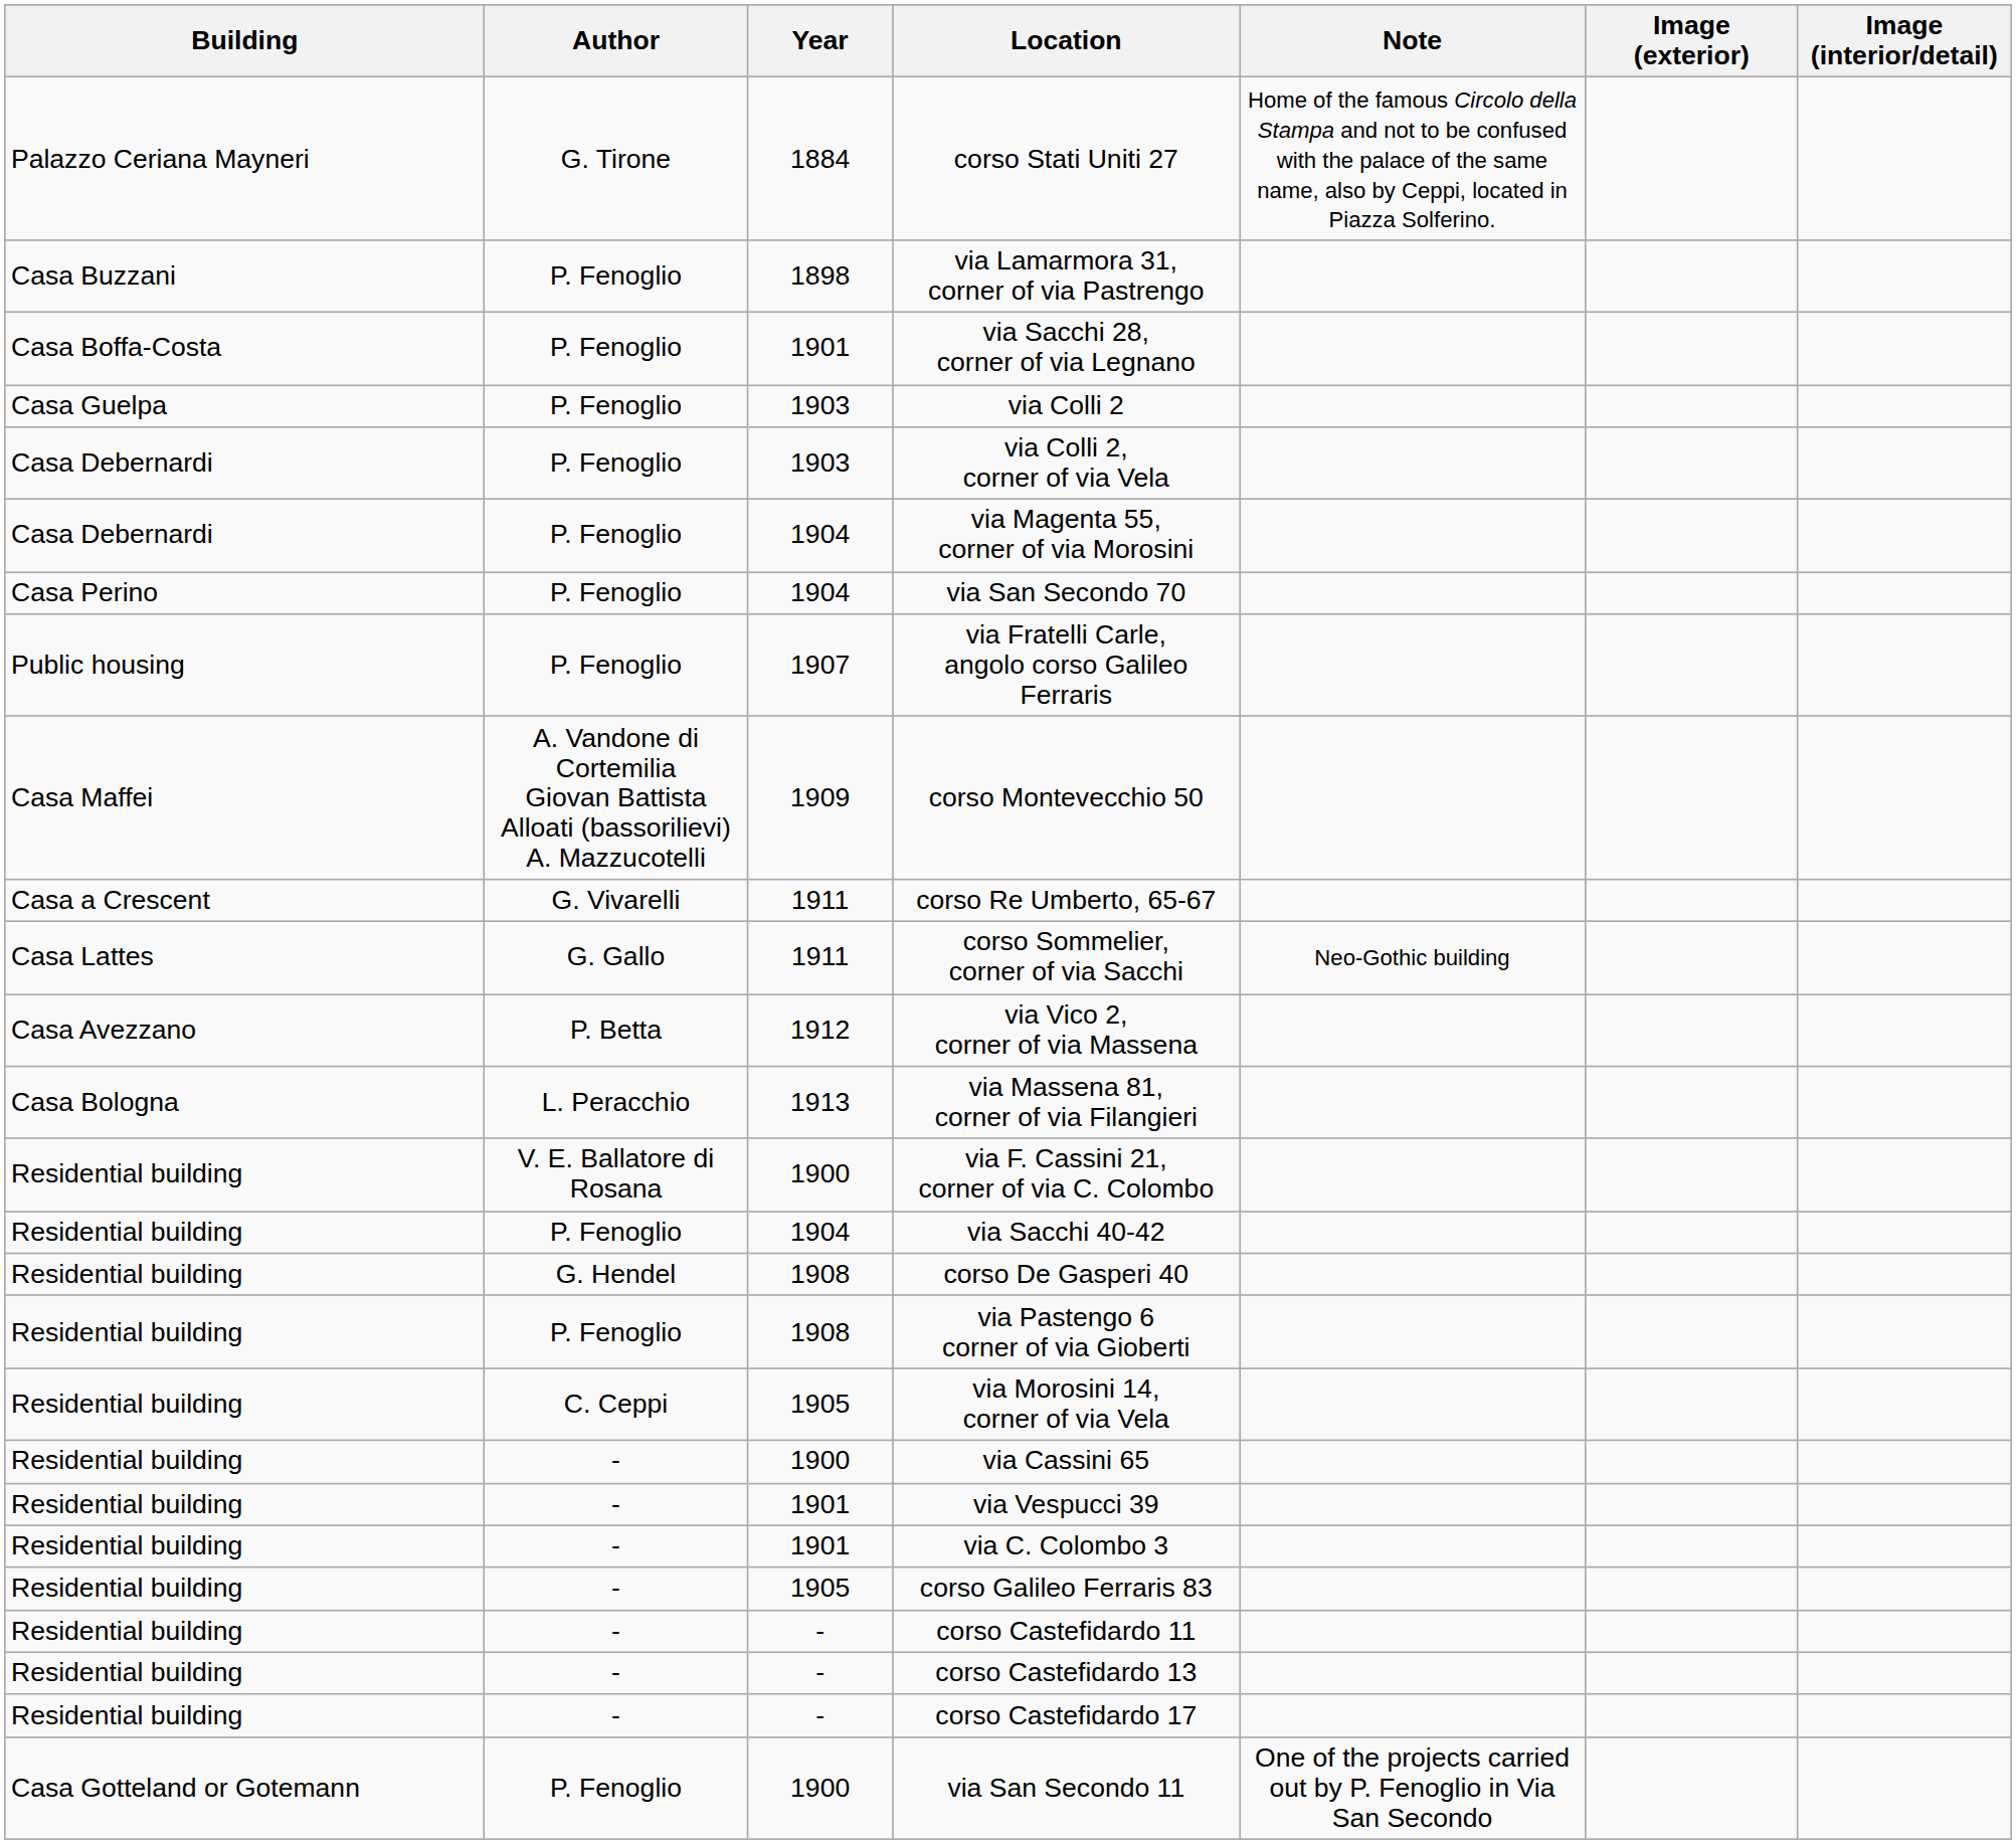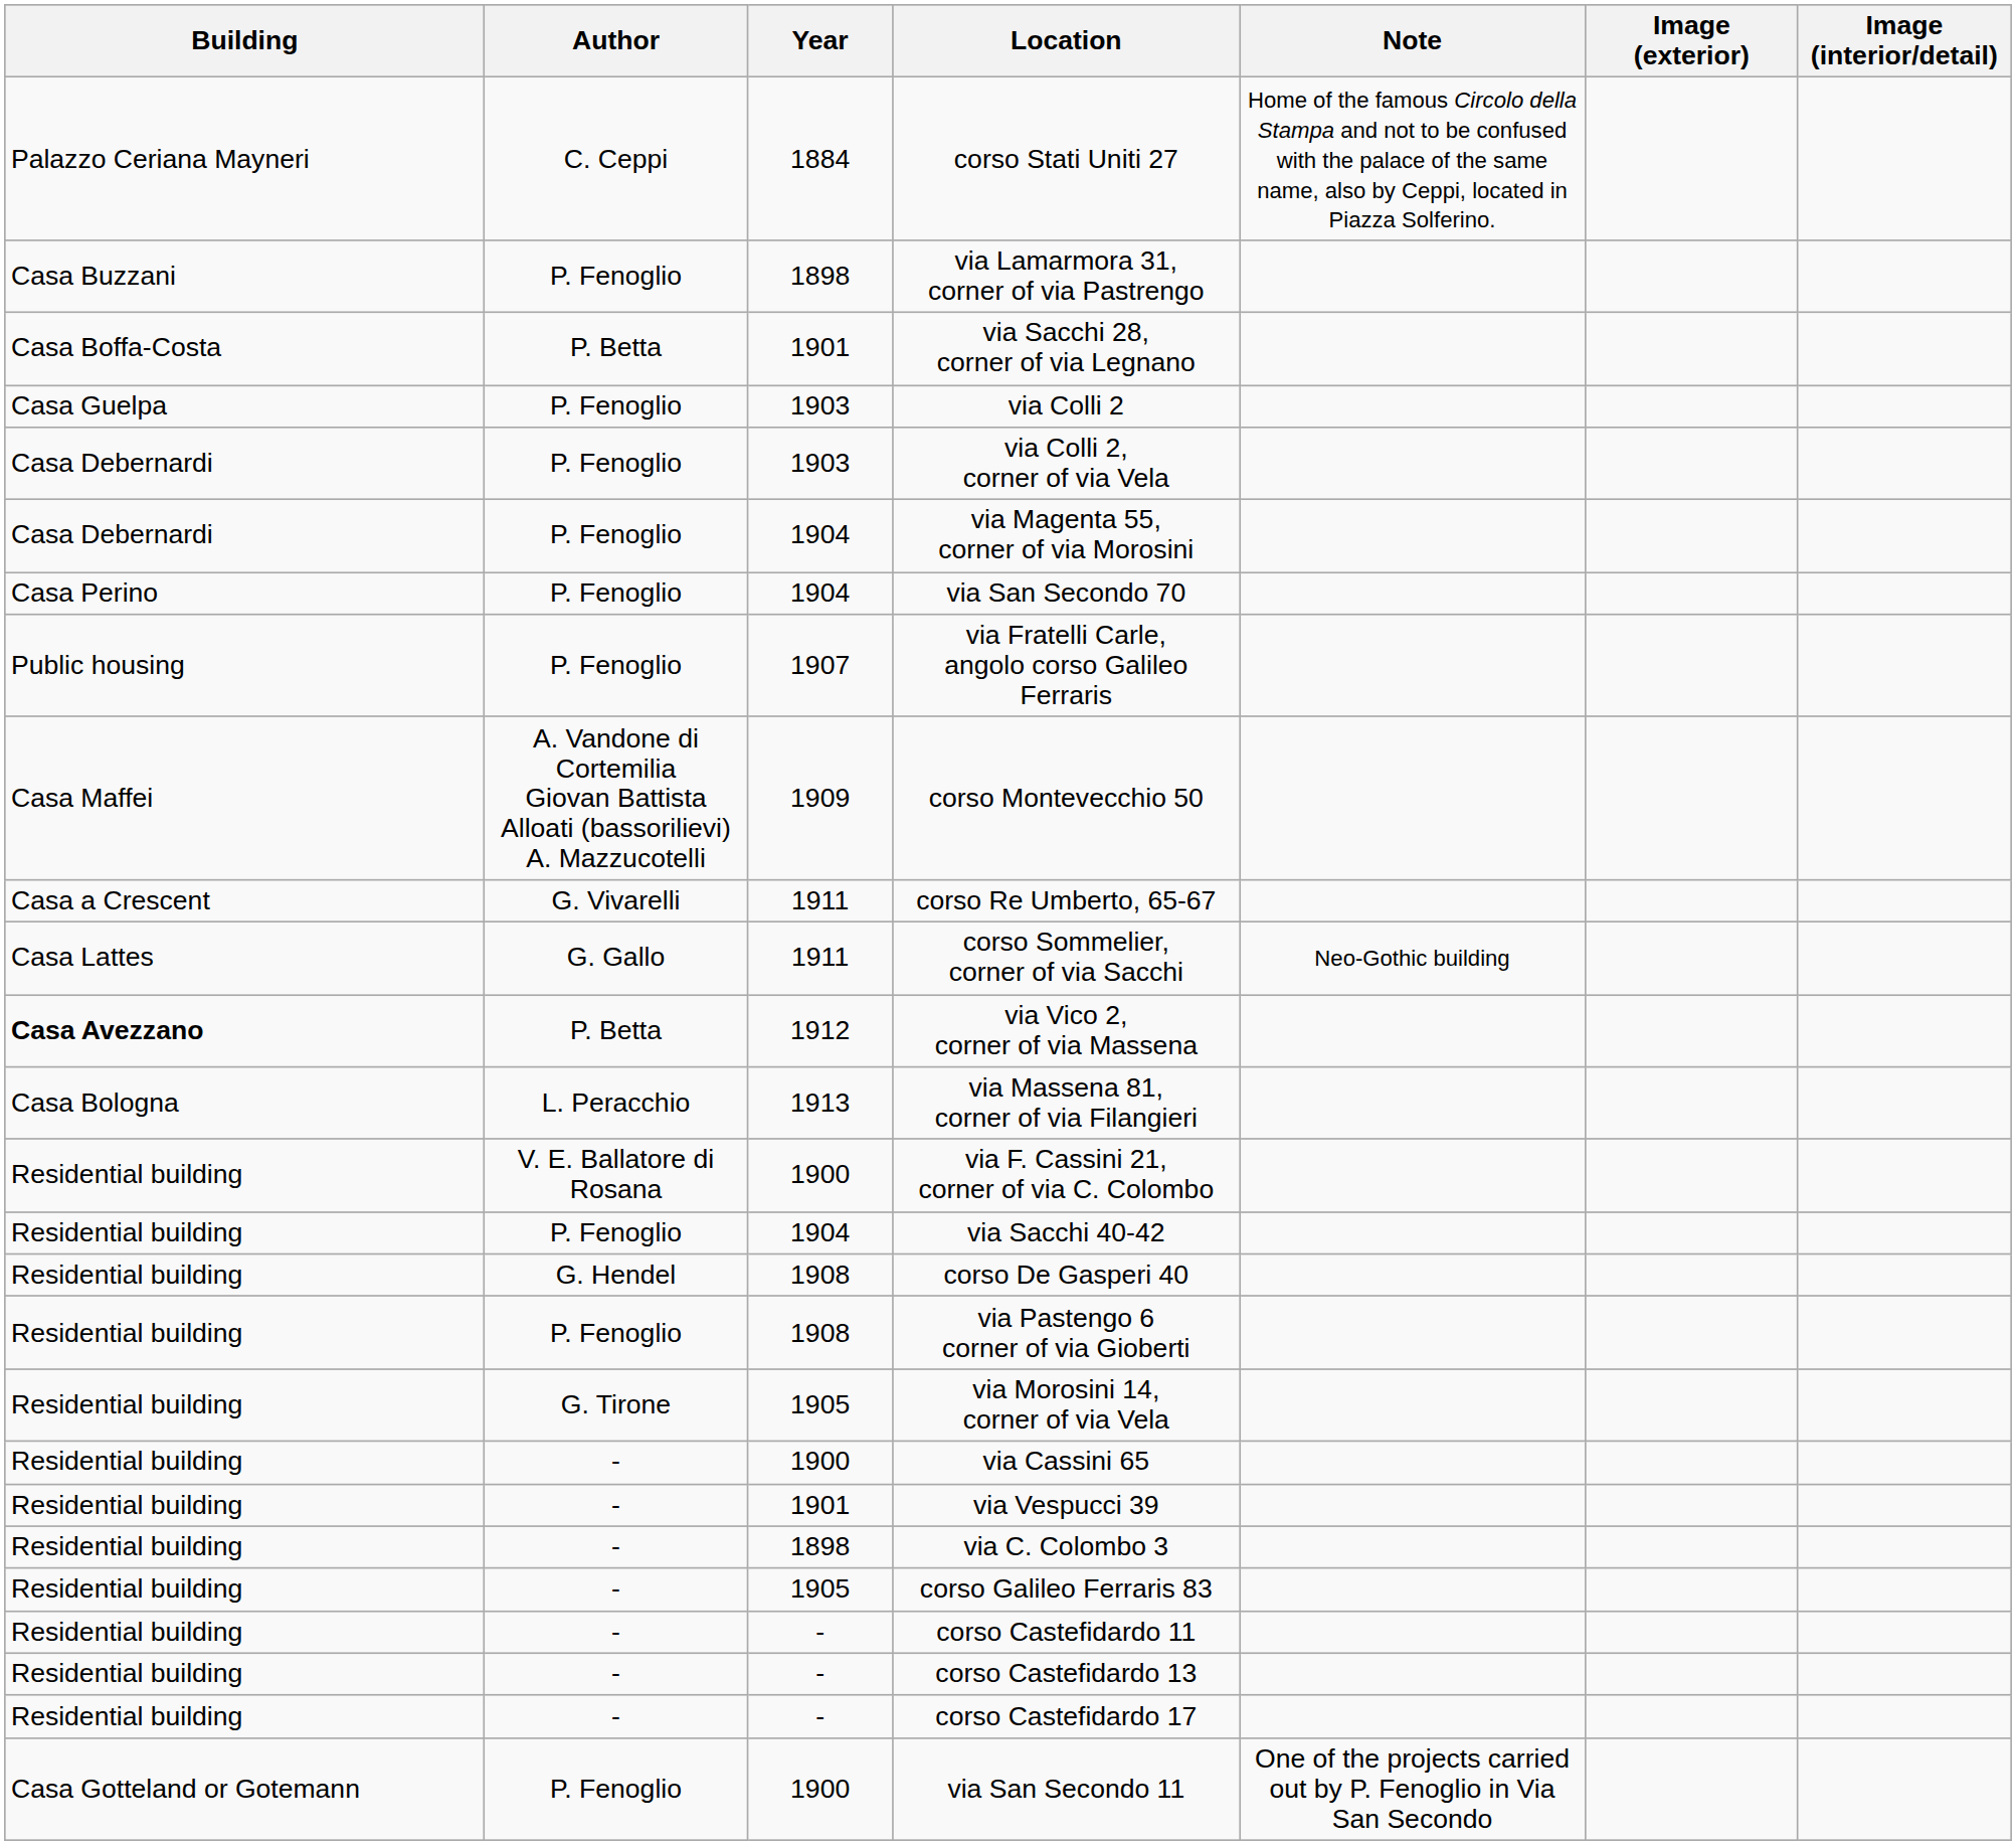 <table class="wikitable sortable" style="text-align:center">
 <tr>
 <th style="width:280px">Building</th>
 <th style="width:150px">Author</th>
 <th style="width:80px">Year</th>
 <th style="width:200px">Location</th>
 <th style="width:200px">Note</th>
 <th style="width:120px">Image (exterior)</th>
 <th style="width:120px">Image (interior/detail)</th>
 </tr>
 <tr>
 <td align=left>Palazzo Ceriana Mayneri</td>
-<td>G. Tirone</td>
+<td>C. Ceppi</td>
 <td>1884</td>
 <td>corso Stati Uniti 27</td>
 <td><small>Home of the famous <em>Circolo della Stampa</em> and not to be confused with the palace of the same name, also by Ceppi, located in Piazza Solferino.</small></td>
 <td></td>
 <td></td>
 </tr>
 <tr>
 <td align=left>Casa Buzzani</td>
 <td>P. Fenoglio</td>
 <td>1898</td>
 <td>via Lamarmora 31,<br>corner of via Pastrengo</td>
 <td></td>
 <td></td>
 <td></td>
 </tr>
 <tr>
 <td align=left>Casa Boffa-Costa</td>
-<td>P. Fenoglio</td>
+<td>P. Betta</td>
 <td>1901</td>
 <td>via Sacchi 28,<br>corner of via Legnano</td>
 <td></td>
 <td></td>
 <td></td>
 </tr>
 <tr>
 <td align=left>Casa Guelpa</td>
 <td>P. Fenoglio</td>
 <td>1903</td>
 <td>via Colli 2</td>
 <td></td>
 <td></td>
 <td></td>
 </tr>
 <tr>
 <td align=left>Casa Debernardi</td>
 <td>P. Fenoglio</td>
 <td>1903</td>
 <td>via Colli 2,<br>corner of via Vela</td>
 <td></td>
 <td></td>
 <td></td>
 </tr>
 <tr>
 <td align=left>Casa Debernardi</td>
 <td>P. Fenoglio</td>
 <td>1904</td>
 <td>via Magenta 55,<br>corner of via Morosini</td>
 <td></td>
 <td></td>
 <td></td>
 </tr>
 <tr>
 <td align=left>Casa Perino</td>
 <td>P. Fenoglio</td>
 <td>1904</td>
 <td>via San Secondo 70</td>
 <td></td>
 <td></td>
 <td></td>
 </tr>
 <tr>
 <td align=left>Public housing</td>
 <td>P. Fenoglio</td>
 <td>1907</td>
 <td>via Fratelli Carle,<br>angolo corso Galileo Ferraris</td>
 <td></td>
 <td></td>
 <td></td>
 </tr>
 <tr>
 <td align=left>Casa Maffei</td>
 <td>A. Vandone di Cortemilia <br>Giovan Battista Alloati (bassorilievi)<br>A. Mazzucotelli</td>
 <td>1909</td>
 <td>corso Montevecchio 50</td>
 <td></td>
 <td></td>
 <td></td>
 </tr>
 <tr>
 <td align=left>Casa a Crescent</td>
 <td>G. Vivarelli</td>
 <td>1911</td>
 <td>corso Re Umberto, 65-67</td>
 <td></td>
 <td></td>
 <td></td>
 </tr>
 <tr>
 <td align=left>Casa Lattes</td>
 <td>G. Gallo</td>
 <td>1911</td>
 <td>corso Sommelier,<br>corner of via Sacchi</td>
 <td><small>Neo-Gothic building</small></td>
 <td></td>
 <td></td>
 </tr>
 <tr>
-<td align=left>Casa Avezzano</td>
+<td align=left><strong>Casa Avezzano</strong></td>
 <td>P. Betta</td>
 <td>1912</td>
 <td>via Vico 2,<br>corner of via Massena</td>
 <td></td>
 <td></td>
 <td></td>
 </tr>
 <tr>
 <td align=left>Casa Bologna</td>
 <td>L. Peracchio</td>
 <td>1913</td>
 <td>via Massena 81,<br>corner of via Filangieri</td>
 <td></td>
 <td></td>
 <td></td>
 </tr>
 <tr>
 <td align=left>Residential building</td>
 <td>V. E. Ballatore di Rosana</td>
 <td>1900</td>
 <td>via F. Cassini 21,<br>corner of via C. Colombo</td>
 <td></td>
 <td></td>
 <td></td>
 </tr>
 <tr>
 <td align=left>Residential building</td>
 <td>P. Fenoglio</td>
 <td>1904</td>
 <td>via Sacchi 40-42</td>
 <td></td>
 <td></td>
 <td></td>
 </tr>
 <tr>
 <td align=left>Residential building</td>
 <td>G. Hendel</td>
 <td>1908</td>
 <td>corso De Gasperi 40</td>
 <td></td>
 <td></td>
 <td></td>
 </tr>
 <tr>
 <td align=left>Residential building</td>
 <td>P. Fenoglio</td>
 <td>1908</td>
 <td>via Pastengo 6<br>corner of via Gioberti</td>
 <td></td>
 <td></td>
 <td></td>
 </tr>
 <tr>
 <td align=left>Residential building</td>
-<td>C. Ceppi</td>
+<td>G. Tirone</td>
 <td>1905</td>
 <td>via Morosini 14,<br>corner of via Vela</td>
 <td></td>
 <td></td>
 <td></td>
 </tr>
 <tr>
 <td align=left>Residential building</td>
 <td>-</td>
 <td>1900</td>
 <td>via Cassini 65</td>
 <td></td>
 <td></td>
 <td></td>
 </tr>
 <tr>
 <td align=left>Residential building</td>
 <td>-</td>
 <td>1901</td>
 <td>via Vespucci 39</td>
 <td></td>
 <td></td>
 <td></td>
 </tr>
 <tr>
 <td align=left>Residential building</td>
 <td>-</td>
-<td>1901</td>
+<td>1898</td>
 <td>via C. Colombo 3</td>
 <td></td>
 <td></td>
 <td></td>
 </tr>
 <tr>
 <td align=left>Residential building</td>
 <td>-</td>
 <td>1905</td>
 <td>corso Galileo Ferraris 83</td>
 <td></td>
 <td></td>
 <td></td>
 </tr>
 <tr>
 <td align=left>Residential building</td>
 <td>-</td>
 <td>-</td>
 <td>corso Castefidardo 11</td>
 <td></td>
 <td></td>
 <td></td>
 </tr>
 <tr>
 <td align=left>Residential building</td>
 <td>-</td>
 <td>-</td>
 <td>corso Castefidardo 13</td>
 <td></td>
 <td></td>
 <td></td>
 </tr>
 <tr>
 <td align=left>Residential building</td>
 <td>-</td>
 <td>-</td>
 <td>corso Castefidardo 17</td>
 <td></td>
 <td></td>
 <td></td>
 </tr>
 <tr>
 <td align=left>Casa Gotteland or Gotemann</td>
 <td>P. Fenoglio</td>
 <td>1900</td>
 <td>via San Secondo 11</td>
 <td>One of the projects carried out by P. Fenoglio in Via San Secondo</td>
 <td></td>
 <td></td>
 </tr>
 </table>
